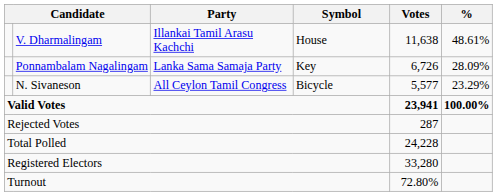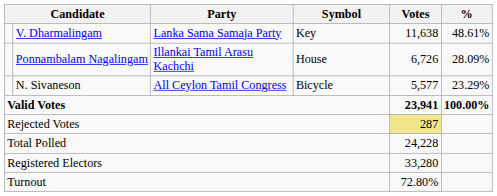 <table class="wikitable" border="1" style="text-align:right;">
 <tr>
 <th align=left colspan=2 width="180">Candidate</th>
 <th align=left width="180">Party</th>
 <th align=left width="120">Symbol</th>
 <th align=left width="60">Votes</th>
 <th align=left width="60">%</th>
 </tr>
 <tr>
 <td bgcolor=> </td>
 <td align=left><a href='#'>V. Dharmalingam</a></td>
-<td align=left><a href='#'>Illankai Tamil Arasu Kachchi</a></td>
-<td align=left>House</td>
+<td align=left><a href='#'>Lanka Sama Samaja Party</a></td>
+<td align=left>Key</td>
 <td>11,638</td>
 <td>48.61%</td>
 </tr>
 <tr>
 <td bgcolor=> </td>
 <td align=left><a href='#'>Ponnambalam Nagalingam</a></td>
-<td align=left><a href='#'>Lanka Sama Samaja Party</a></td>
-<td align=left>Key</td>
+<td align=left><a href='#'>Illankai Tamil Arasu Kachchi</a></td>
+<td align=left>House</td>
 <td>6,726</td>
 <td>28.09%</td>
 </tr>
 <tr>
 <td bgcolor=> </td>
 <td align=left>N. Sivaneson</td>
 <td align=left><a href='#'>All Ceylon Tamil Congress</a></td>
 <td align=left>Bicycle</td>
 <td>5,577</td>
 <td>23.29%</td>
 </tr>
 <tr>
 <td align=left colspan=4><strong>Valid Votes</strong></td>
 <td><strong>23,941</strong></td>
 <td><strong>100.00%</strong></td>
 </tr>
 <tr>
 <td align=left colspan=4>Rejected Votes</td>
-<td>287</td>
+<td style="background: khaki;">287</td>
 <td></td>
 </tr>
 <tr>
 <td align=left colspan=4>Total Polled</td>
 <td>24,228</td>
 <td></td>
 </tr>
 <tr>
 <td align=left colspan=4>Registered Electors</td>
 <td>33,280</td>
 <td></td>
 </tr>
 <tr>
 <td align=left colspan=4>Turnout</td>
 <td>72.80%</td>
 <td></td>
 </tr>
 </table>
